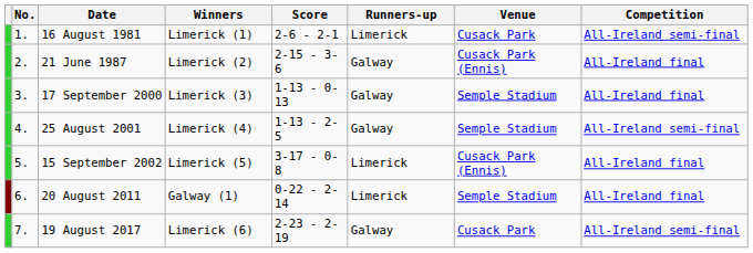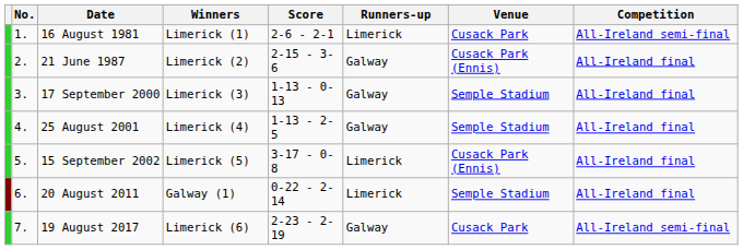 <table class="wikitable" style="font-size:90%">
 <tr>
 <th width=1></th>
 <th width=5>No.</th>
 <th width=120>Date</th>
 <th width=100>Winners</th>
 <th width=70>Score</th>
 <th width=100>Runners-up</th>
 <th width=120>Venue</th>
 <th width=160>Competition</th>
 </tr>
 <tr>
 <td style="background-color:#32CD32"></td>
 <td>1.</td>
 <td>16 August 1981</td>
 <td>Limerick (1)</td>
 <td>2-6 - 2-1</td>
 <td>Limerick</td>
 <td><a href='#'>Cusack Park</a></td>
 <td><a href='#'>All-Ireland semi-final</a></td>
 </tr>
 <tr>
 <td style="background-color:#32CD32"></td>
 <td>2.</td>
 <td>21 June 1987</td>
 <td>Limerick (2)</td>
 <td>2-15 - 3-6</td>
 <td>Galway</td>
 <td><a href='#'>Cusack Park (Ennis)</a></td>
 <td><a href='#'>All-Ireland final</a></td>
 </tr>
 <tr>
 <td style="background-color:#32CD32"></td>
 <td>3.</td>
 <td>17 September 2000</td>
 <td>Limerick (3)</td>
 <td>1-13 - 0-13</td>
 <td>Galway</td>
 <td><a href='#'>Semple Stadium</a></td>
 <td><a href='#'>All-Ireland final</a></td>
 </tr>
 <tr>
 <td style="background-color:#32CD32"></td>
 <td>4.</td>
 <td>25 August 2001</td>
 <td>Limerick (4)</td>
 <td>1-13 - 2-5</td>
 <td>Galway</td>
 <td><a href='#'>Semple Stadium</a></td>
-<td><a href='#'>All-Ireland semi-final</a></td>
+<td><a href='#'>All-Ireland final</a></td>
 </tr>
 <tr>
 <td style="background-color:#32CD32"></td>
 <td>5.</td>
 <td>15 September 2002</td>
 <td>Limerick (5)</td>
 <td>3-17 - 0-8</td>
 <td>Limerick</td>
 <td><a href='#'>Cusack Park (Ennis)</a></td>
 <td><a href='#'>All-Ireland final</a></td>
 </tr>
 <tr>
 <td style="background-color:#800000"></td>
 <td>6.</td>
 <td>20 August 2011</td>
 <td>Galway (1)</td>
 <td>0-22 - 2-14</td>
 <td>Limerick</td>
 <td><a href='#'>Semple Stadium</a></td>
 <td><a href='#'>All-Ireland final</a></td>
 </tr>
 <tr>
 <td style="background-color:#32CD32"></td>
 <td>7.</td>
 <td>19 August 2017</td>
 <td>Limerick (6)</td>
 <td>2-23 - 2-19</td>
 <td>Galway</td>
 <td><a href='#'>Cusack Park</a></td>
 <td><a href='#'>All-Ireland semi-final</a></td>
 </tr>
 </table>
